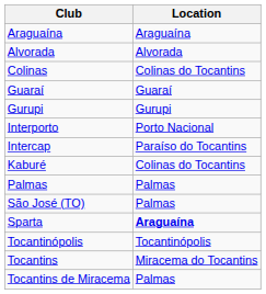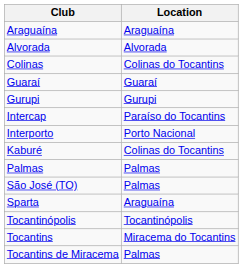 <table class="wikitable sortable">
 <tr>
 <th>Club</th>
 <th>Location</th>
 </tr>
 <tr>
 <td><a href='#'>Araguaína</a></td>
 <td><a href='#'>Araguaína</a></td>
 </tr>
 <tr>
 <td><a href='#'>Alvorada</a></td>
 <td><a href='#'>Alvorada</a></td>
 </tr>
 <tr>
 <td><a href='#'>Colinas</a></td>
 <td><a href='#'>Colinas do Tocantins</a></td>
 </tr>
 <tr>
 <td><a href='#'>Guaraí</a></td>
 <td><a href='#'>Guaraí</a></td>
 </tr>
 <tr>
 <td><a href='#'>Gurupi</a></td>
 <td><a href='#'>Gurupi</a></td>
 </tr>
 <tr>
+<td><a href='#'>Intercap</a></td>
+<td><a href='#'>Paraíso do Tocantins</a></td>
+</tr>
+<tr>
 <td><a href='#'>Interporto</a></td>
 <td><a href='#'>Porto Nacional</a></td>
-</tr>
-<tr>
-<td><a href='#'>Intercap</a></td>
-<td><a href='#'>Paraíso do Tocantins</a></td>
 </tr>
 <tr>
 <td><a href='#'>Kaburé</a></td>
 <td><a href='#'>Colinas do Tocantins</a></td>
 </tr>
 <tr>
 <td><a href='#'>Palmas</a></td>
 <td><a href='#'>Palmas</a></td>
 </tr>
 <tr>
 <td><a href='#'>São José (TO)</a></td>
 <td><a href='#'>Palmas</a></td>
 </tr>
 <tr>
 <td><a href='#'>Sparta</a></td>
-<td><strong><a href='#'>Araguaína</a></strong></td>
+<td><a href='#'>Araguaína</a></td>
 </tr>
 <tr>
 <td><a href='#'>Tocantinópolis</a></td>
 <td><a href='#'>Tocantinópolis</a></td>
 </tr>
 <tr>
 <td><a href='#'>Tocantins</a></td>
 <td><a href='#'>Miracema do Tocantins</a></td>
 </tr>
 <tr>
 <td><a href='#'>Tocantins de Miracema</a></td>
 <td><a href='#'>Palmas</a></td>
 </tr>
 </table>
